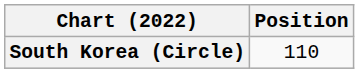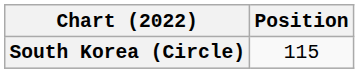 <table class="wikitable plainrowheaders" style="text-align:center">
 <tr>
 <th scope="col">Chart (2022)</th>
 <th scope="col">Position</th>
 </tr>
 <tr>
 <th scope="row">South Korea (Circle)</th>
-<td>110</td>
+<td>115</td>
 </tr>
 </table>
